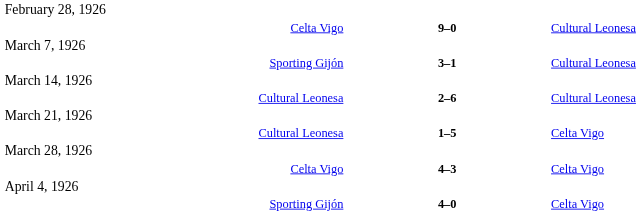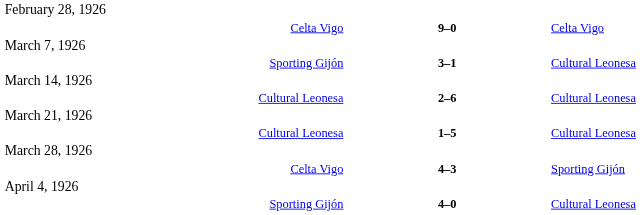 <table width=100% cellspacing=1>
 <tr>
 <th width=20%></th>
 <th width=12%></th>
 <th width=20%></th>
 <th></th>
 </tr>
 <tr>
 <td>February 28, 1926</td>
 </tr>
 <tr style=font-size:90%>
 <td align=right><a href='#'>Celta Vigo</a></td>
 <td align=center><strong>9–0</strong></td>
-<td align=left><a href='#'>Cultural Leonesa</a></td>
+<td align=left><a href='#'>Celta Vigo</a></td>
 </tr>
 <tr>
 <td>March 7, 1926</td>
 </tr>
 <tr style=font-size:90%>
 <td align=right><a href='#'>Sporting Gijón</a></td>
 <td align=center><strong>3–1</strong></td>
 <td align=left><a href='#'>Cultural Leonesa</a></td>
 </tr>
 <tr>
 <td>March 14, 1926</td>
 </tr>
 <tr style=font-size:90%>
 <td align=right><a href='#'>Cultural Leonesa</a></td>
 <td align=center><strong>2–6</strong></td>
 <td align=left><a href='#'>Cultural Leonesa</a></td>
 </tr>
 <tr>
 <td>March 21, 1926</td>
 </tr>
 <tr style=font-size:90%>
 <td align=right><a href='#'>Cultural Leonesa</a></td>
 <td align=center><strong>1–5</strong></td>
-<td align=left><a href='#'>Celta Vigo</a></td>
+<td align=left><a href='#'>Cultural Leonesa</a></td>
 </tr>
 <tr>
 <td>March 28, 1926</td>
 </tr>
 <tr style=font-size:90%>
 <td align=right><a href='#'>Celta Vigo</a></td>
 <td align=center><strong>4–3</strong></td>
-<td align=left><a href='#'>Celta Vigo</a></td>
+<td align=left><a href='#'>Sporting Gijón</a></td>
 </tr>
 <tr>
 <td>April 4, 1926</td>
 </tr>
 <tr style=font-size:90%>
 <td align=right><a href='#'>Sporting Gijón</a></td>
 <td align=center><strong>4–0</strong></td>
-<td align=left><a href='#'>Celta Vigo</a></td>
+<td align=left><a href='#'>Cultural Leonesa</a></td>
 </tr>
 </table>
